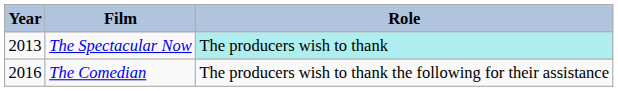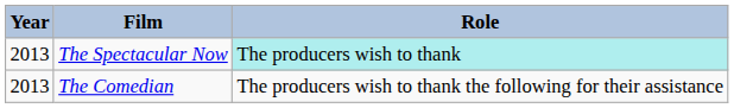 <table class="wikitable" style="font-size:95%;">
 <tr>
 <th style="background:#B0C4DE;">Year</th>
 <th style="background:#B0C4DE;">Film</th>
 <th style="background:#B0C4DE;">Role</th>
 </tr>
 <tr>
 <td>2013</td>
 <td><em><a href='#'>The Spectacular Now</a></em></td>
 <td style="background: paleturquoise;">The producers wish to thank</td>
 </tr>
 <tr>
-<td>2016</td>
+<td>2013</td>
 <td><em><a href='#'>The Comedian</a></em></td>
 <td>The producers wish to thank the following for their assistance</td>
 </tr>
 </table>
